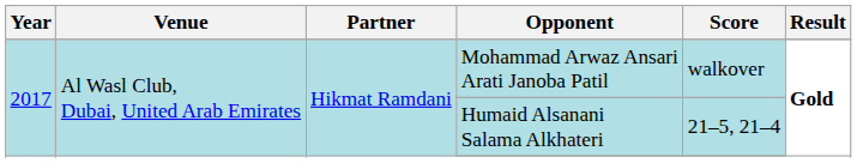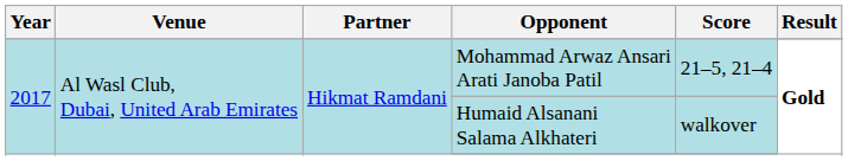 <table class="sortable wikitable" style="font-size: 95%;">
 <tr>
 <th>Year</th>
 <th>Venue</th>
 <th>Partner</th>
 <th>Opponent</th>
 <th>Score</th>
 <th>Result</th>
 </tr>
 <tr>
 </tr>
 <tr style="background:#B0E0E6">
 <td align="center" rowspan="4"><a href='#'>2017</a></td>
 <td align="left" rowspan="4">Al Wasl Club,<br><a href='#'>Dubai</a>, <a href='#'>United Arab Emirates</a></td>
 <td align="left" rowspan="4"> <a href='#'>Hikmat Ramdani</a></td>
 <td align="left"> Mohammad Arwaz Ansari <br>  Arati Janoba Patil</td>
-<td align="left">walkover</td>
+<td align="left">21–5, 21–4</td>
 <td style="text-align:left; background:white" rowspan="4"> <strong>Gold</strong></td>
 </tr>
 <tr>
 </tr>
 <tr style="background:#B0E0E6">
 <td align="left"> Humaid Alsanani <br>  Salama Alkhateri</td>
-<td align="left">21–5, 21–4</td>
+<td align="left">walkover</td>
 </tr>
 <tr>
 </tr>
 </table>
